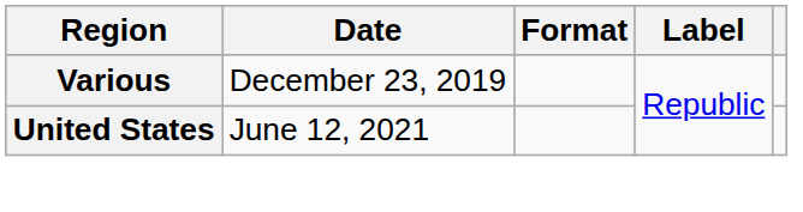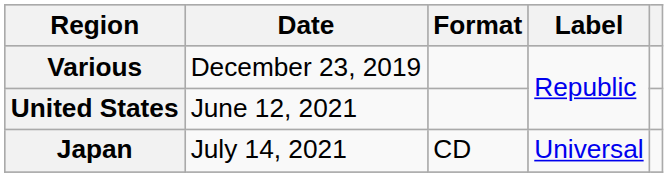 <table class="wikitable plainrowheaders">
 <tr>
 <th scope="col">Region</th>
 <th scope="col">Date</th>
 <th scope="col">Format</th>
 <th scope="col">Label</th>
 <th scope="col"></th>
 </tr>
 <tr>
 <th scope="row">Various</th>
 <td>December 23, 2019</td>
 <td></td>
 <td rowspan="2"><a href='#'>Republic</a></td>
 <td style="text-align:center;"></td>
 </tr>
 <tr>
 <th scope="row">United States</th>
 <td>June 12, 2021</td>
 <td></td>
 <td style="text-align:center;"></td>
 </tr>
+<tr>
+<th scope="row">Japan</th>
+<td>July 14, 2021</td>
+<td>CD</td>
+<td><a href='#'>Universal</a></td>
+<td style="text-align:center;"></td>
+</tr>
 </table>
